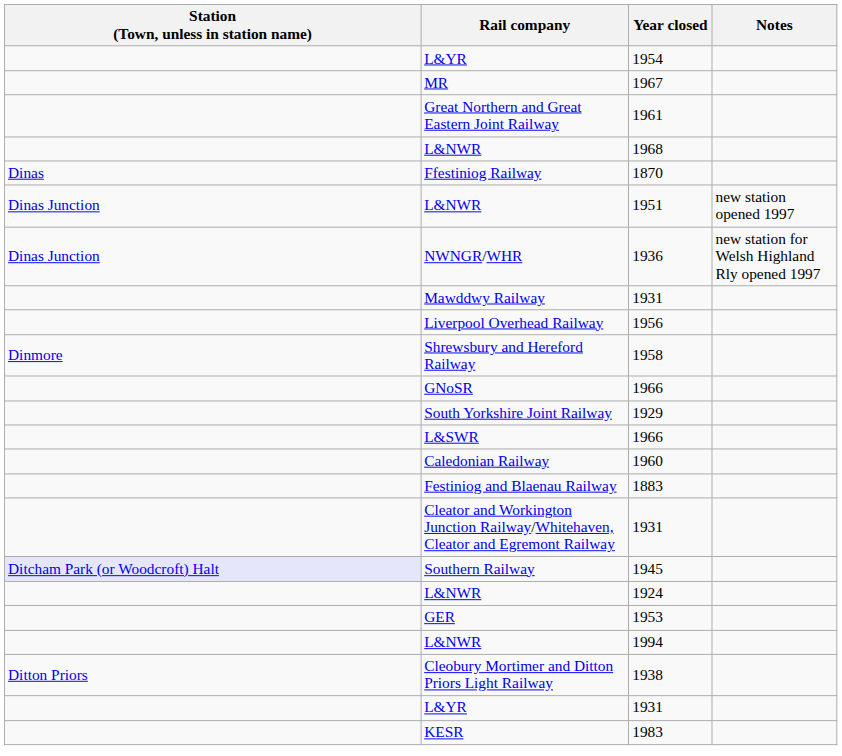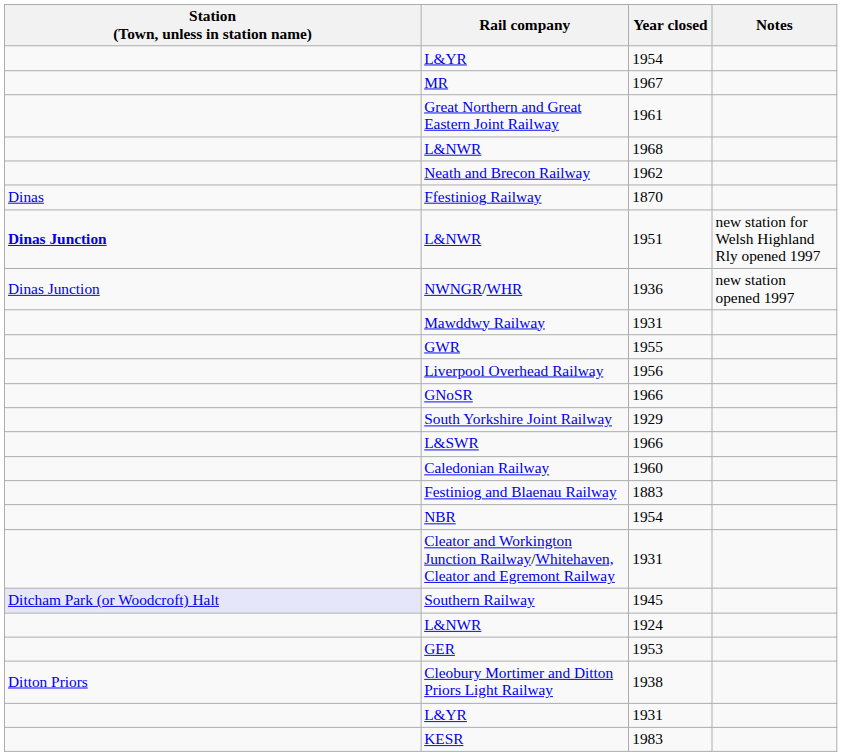 <table class="wikitable sortable">
 <tr>
 <th style="width:50%">Station<br>(Town, unless in station name)</th>
 <th style="width:25%">Rail company</th>
 <th style="width:10%">Year closed</th>
 <th style="width:20%">Notes</th>
 </tr>
 <tr>
 <td></td>
 <td><a href='#'>L&YR</a></td>
 <td>1954</td>
 <td></td>
 </tr>
 <tr>
 <td></td>
 <td><a href='#'>MR</a></td>
 <td>1967</td>
 <td></td>
 </tr>
 <tr>
 <td></td>
 <td><a href='#'>Great Northern and Great Eastern Joint Railway</a></td>
 <td>1961</td>
 <td></td>
 </tr>
 <tr>
 <td></td>
 <td><a href='#'>L&NWR</a></td>
 <td>1968</td>
 <td></td>
 </tr>
 <tr>
+<td></td>
+<td><a href='#'>Neath and Brecon Railway</a></td>
+<td>1962</td>
+<td></td>
+</tr>
+<tr>
 <td><a href='#'>Dinas</a></td>
 <td><a href='#'>Ffestiniog Railway</a></td>
 <td>1870</td>
 <td></td>
 </tr>
 <tr>
-<td><a href='#'>Dinas Junction</a></td>
+<td><strong><a href='#'>Dinas Junction</a></strong></td>
 <td><a href='#'>L&NWR</a></td>
 <td>1951</td>
-<td>new station opened 1997</td>
+<td>new station for Welsh Highland Rly opened 1997</td>
 </tr>
 <tr>
 <td><a href='#'>Dinas Junction</a></td>
 <td><a href='#'>NWNGR</a>/<a href='#'>WHR</a></td>
 <td>1936</td>
-<td>new station for Welsh Highland Rly opened 1997</td>
+<td>new station opened 1997</td>
 </tr>
 <tr>
 <td></td>
 <td><a href='#'>Mawddwy Railway</a></td>
 <td>1931</td>
 <td></td>
 </tr>
 <tr>
 <td></td>
-<td><a href='#'>Liverpool Overhead Railway</a></td>
-<td>1956</td>
+<td><a href='#'>GWR</a></td>
+<td>1955</td>
 <td></td>
 </tr>
 <tr>
-<td><a href='#'>Dinmore</a></td>
-<td><a href='#'>Shrewsbury and Hereford Railway</a></td>
-<td>1958</td>
+<td></td>
+<td><a href='#'>Liverpool Overhead Railway</a></td>
+<td>1956</td>
 <td></td>
 </tr>
 <tr>
 <td></td>
 <td><a href='#'>GNoSR</a></td>
 <td>1966</td>
 <td></td>
 </tr>
 <tr>
 <td></td>
 <td><a href='#'>South Yorkshire Joint Railway</a></td>
 <td>1929</td>
 <td></td>
 </tr>
 <tr>
 <td></td>
 <td><a href='#'>L&SWR</a></td>
 <td>1966</td>
 <td></td>
 </tr>
 <tr>
 <td></td>
 <td><a href='#'>Caledonian Railway</a></td>
 <td>1960</td>
 <td></td>
 </tr>
 <tr>
 <td></td>
 <td><a href='#'>Festiniog and Blaenau Railway</a></td>
 <td>1883</td>
 <td></td>
 </tr>
 <tr>
 <td></td>
+<td><a href='#'>NBR</a></td>
+<td>1954</td>
+<td></td>
+</tr>
+<tr>
+<td></td>
 <td><a href='#'>Cleator and Workington Junction Railway</a>/<a href='#'>Whitehaven, Cleator and Egremont Railway</a></td>
 <td>1931</td>
 <td></td>
 </tr>
 <tr>
 <td style="background: lavender;"><a href='#'>Ditcham Park (or Woodcroft) Halt</a></td>
 <td><a href='#'>Southern Railway</a></td>
 <td>1945</td>
 <td></td>
 </tr>
 <tr>
 <td></td>
 <td><a href='#'>L&NWR</a></td>
 <td>1924</td>
 <td></td>
 </tr>
 <tr>
 <td></td>
 <td><a href='#'>GER</a></td>
 <td>1953</td>
 <td></td>
 </tr>
 <tr>
-<td></td>
-<td><a href='#'>L&NWR</a></td>
-<td>1994</td>
-<td></td>
-</tr>
-<tr>
 <td><a href='#'>Ditton Priors</a></td>
 <td><a href='#'>Cleobury Mortimer and Ditton Priors Light Railway</a></td>
 <td>1938</td>
 <td></td>
 </tr>
 <tr>
 <td></td>
 <td><a href='#'>L&YR</a></td>
 <td>1931</td>
 <td></td>
 </tr>
 <tr>
 <td></td>
 <td><a href='#'>KESR</a></td>
 <td>1983</td>
 <td></td>
 </tr>
 </table>
